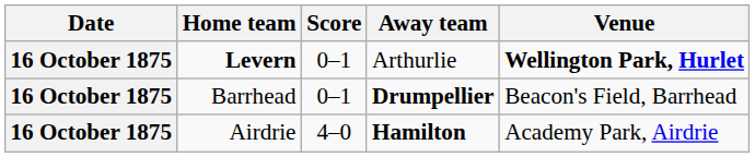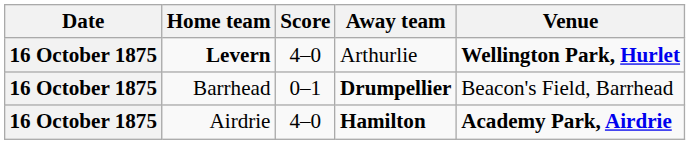 <table class="wikitable football-result-list" style="max-width: 80em; text-align: center">
 <tr>
 <th scope="col">Date</th>
 <th scope="col">Home team</th>
 <th scope="col">Score</th>
 <th scope="col">Away team</th>
 <th scope="col">Venue</th>
 </tr>
 <tr>
 <th scope="row">16 October 1875</th>
 <td align=right><strong>Levern</strong></td>
-<td>0–1</td>
+<td>4–0</td>
 <td align=left>Arthurlie</td>
 <td align=left><strong>Wellington Park, <a href='#'>Hurlet</a></strong></td>
 </tr>
 <tr>
 <th scope="row">16 October 1875</th>
 <td align=right>Barrhead</td>
 <td>0–1</td>
 <td align=left><strong>Drumpellier</strong></td>
 <td align=left>Beacon's Field, Barrhead</td>
 </tr>
 <tr>
 <th scope="row">16 October 1875</th>
 <td align=right>Airdrie</td>
 <td>4–0</td>
 <td align=left><strong>Hamilton</strong></td>
-<td align=left>Academy Park, <a href='#'>Airdrie</a></td>
+<td align=left><strong>Academy Park, <a href='#'>Airdrie</a></strong></td>
 </tr>
 </table>
